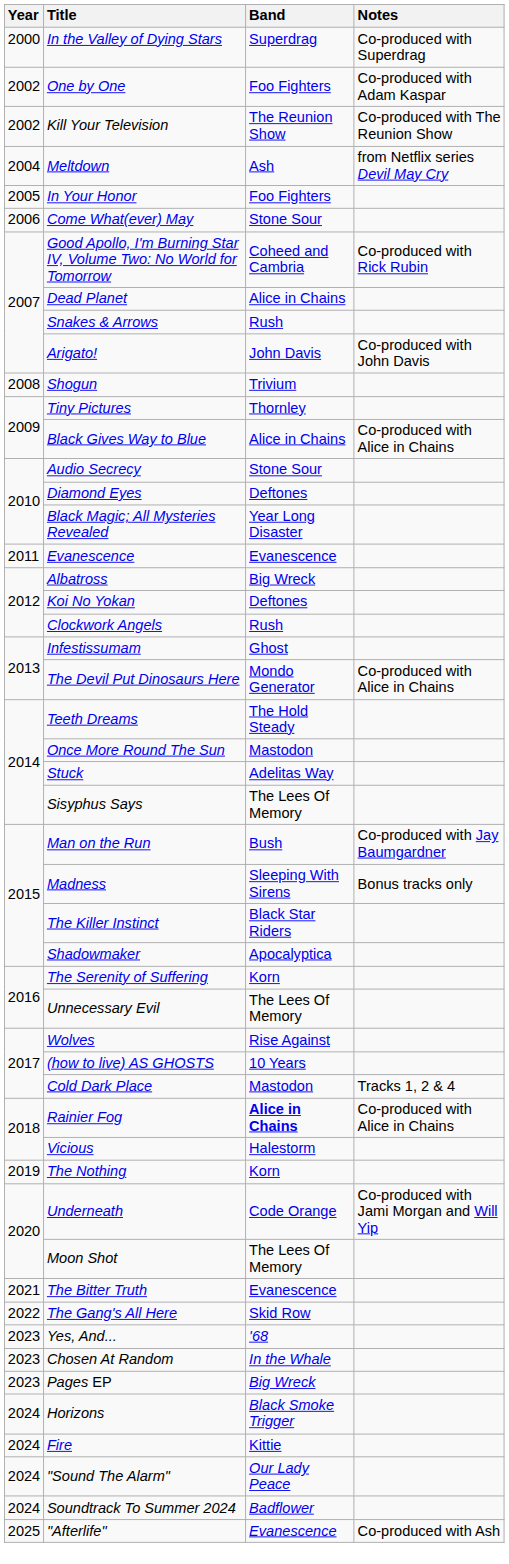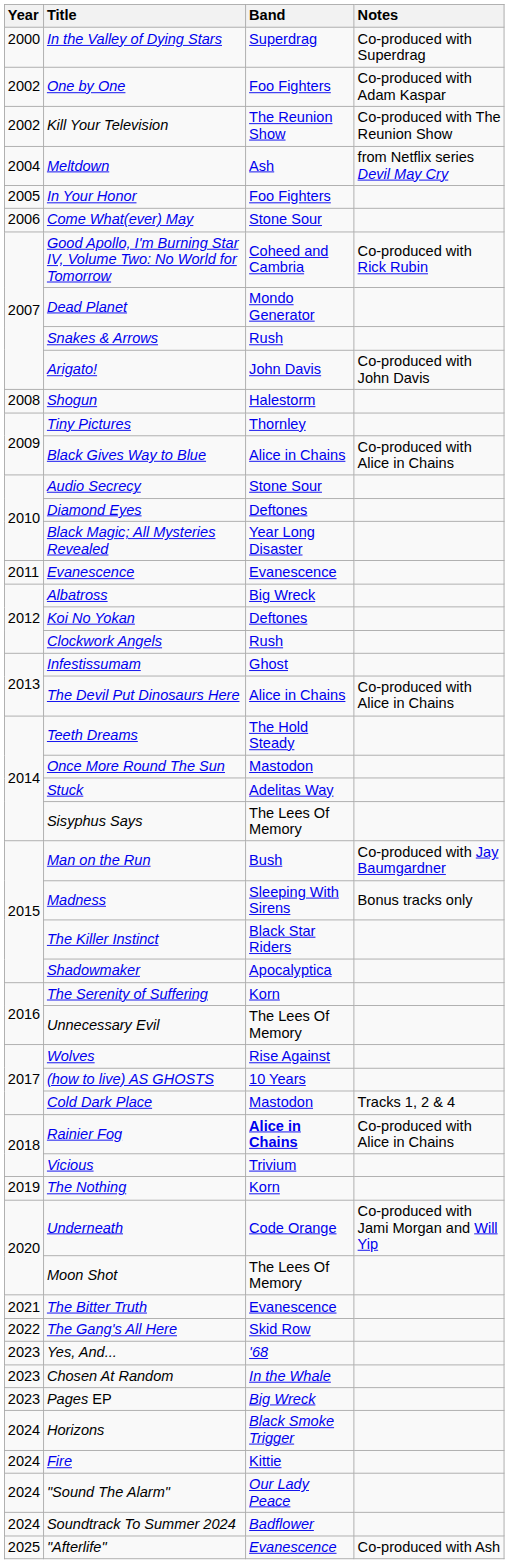 <table class="wikitable" style="width:550px;">
 <tr>
 <th style="text-align:left; vertical-align:top;">Year</th>
 <th style="text-align:left; vertical-align:top;">Title</th>
 <th style="text-align:left; vertical-align:top;">Band</th>
 <th style="text-align:left; vertical-align:top;">Notes</th>
 </tr>
 <tr style="text-align:left; vertical-align:top;">
 <td>2000</td>
 <td><em><a href='#'>In the Valley of Dying Stars</a></em></td>
 <td><a href='#'>Superdrag</a></td>
 <td>Co-produced with Superdrag</td>
 </tr>
 <tr>
 <td>2002</td>
 <td><em><a href='#'>One by One</a></em></td>
 <td><a href='#'>Foo Fighters</a></td>
 <td>Co-produced with Adam Kaspar</td>
 </tr>
 <tr>
 <td>2002</td>
 <td><em>Kill Your Television</em></td>
 <td><a href='#'>The Reunion Show</a></td>
 <td>Co-produced with The Reunion Show</td>
 </tr>
 <tr>
 <td>2004</td>
 <td><em><a href='#'>Meltdown</a></em></td>
 <td><a href='#'>Ash</a></td>
 <td>from Netflix series <em><a href='#'>Devil May Cry</a></em></td>
 </tr>
 <tr>
 <td>2005</td>
 <td><em><a href='#'>In Your Honor</a></em></td>
 <td><a href='#'>Foo Fighters</a></td>
 <td></td>
 </tr>
 <tr>
 <td>2006</td>
 <td><em><a href='#'>Come What(ever) May</a></em></td>
 <td><a href='#'>Stone Sour</a></td>
 <td></td>
 </tr>
 <tr>
 <td rowspan=4>2007</td>
 <td><em><a href='#'>Good Apollo, I'm Burning Star IV, Volume Two: No World for Tomorrow</a></em></td>
 <td><a href='#'>Coheed and Cambria</a></td>
 <td>Co-produced with <a href='#'>Rick Rubin</a></td>
 </tr>
 <tr>
 <td><em><a href='#'>Dead Planet</a></em></td>
-<td><a href='#'>Alice in Chains</a></td>
+<td><a href='#'>Mondo Generator</a></td>
 <td></td>
 </tr>
 <tr>
 <td><em><a href='#'>Snakes & Arrows</a></em></td>
 <td><a href='#'>Rush</a></td>
 <td></td>
 </tr>
 <tr>
 <td><em><a href='#'>Arigato!</a></em></td>
 <td><a href='#'>John Davis</a></td>
 <td>Co-produced with John Davis</td>
 </tr>
 <tr>
 <td>2008</td>
 <td><em><a href='#'>Shogun</a></em></td>
-<td><a href='#'>Trivium</a></td>
+<td><a href='#'>Halestorm</a></td>
 <td></td>
 </tr>
 <tr>
 <td rowspan=2>2009</td>
 <td><em><a href='#'>Tiny Pictures</a></em></td>
 <td><a href='#'>Thornley</a></td>
 <td></td>
 </tr>
 <tr>
 <td><em><a href='#'>Black Gives Way to Blue</a></em></td>
 <td><a href='#'>Alice in Chains</a></td>
 <td>Co-produced with Alice in Chains</td>
 </tr>
 <tr>
 <td rowspan=3>2010</td>
 <td><em><a href='#'>Audio Secrecy</a></em></td>
 <td><a href='#'>Stone Sour</a></td>
 <td></td>
 </tr>
 <tr>
 <td><em><a href='#'>Diamond Eyes</a></em></td>
 <td><a href='#'>Deftones</a></td>
 <td></td>
 </tr>
 <tr>
 <td><em><a href='#'>Black Magic; All Mysteries Revealed</a></em></td>
 <td><a href='#'>Year Long Disaster</a></td>
 <td></td>
 </tr>
 <tr>
 <td>2011</td>
 <td><em><a href='#'>Evanescence</a></em></td>
 <td><a href='#'>Evanescence</a></td>
 <td></td>
 </tr>
 <tr>
 <td rowspan=3>2012</td>
 <td><em><a href='#'>Albatross</a></em></td>
 <td><a href='#'>Big Wreck</a></td>
 <td></td>
 </tr>
 <tr>
 <td><em><a href='#'>Koi No Yokan</a></em></td>
 <td><a href='#'>Deftones</a></td>
 <td></td>
 </tr>
 <tr>
 <td><em><a href='#'>Clockwork Angels</a></em></td>
 <td><a href='#'>Rush</a></td>
 <td></td>
 </tr>
 <tr>
 <td rowspan=2>2013</td>
 <td><em><a href='#'>Infestissumam</a></em></td>
 <td><a href='#'>Ghost</a></td>
 <td></td>
 </tr>
 <tr>
 <td><em><a href='#'>The Devil Put Dinosaurs Here</a></em></td>
-<td><a href='#'>Mondo Generator</a></td>
+<td><a href='#'>Alice in Chains</a></td>
 <td>Co-produced with Alice in Chains</td>
 </tr>
 <tr>
 <td rowspan=4>2014</td>
 <td><em><a href='#'>Teeth Dreams</a></em></td>
 <td><a href='#'>The Hold Steady</a></td>
 <td></td>
 </tr>
 <tr>
 <td><em><a href='#'>Once More Round The Sun</a></em></td>
 <td><a href='#'>Mastodon</a></td>
 <td></td>
 </tr>
 <tr>
 <td><em><a href='#'>Stuck</a></em></td>
 <td><a href='#'>Adelitas Way</a></td>
 <td></td>
 </tr>
 <tr>
 <td><em>Sisyphus Says</em></td>
 <td>The Lees Of Memory</td>
 <td></td>
 </tr>
 <tr>
 <td rowspan=4>2015</td>
 <td><em><a href='#'>Man on the Run</a></em></td>
 <td><a href='#'>Bush</a></td>
 <td>Co-produced with <a href='#'>Jay Baumgardner</a></td>
 </tr>
 <tr>
 <td><em><a href='#'>Madness</a></em></td>
 <td><a href='#'>Sleeping With Sirens</a></td>
 <td>Bonus tracks only</td>
 </tr>
 <tr |>
 <td><em><a href='#'>The Killer Instinct</a></em></td>
 <td><a href='#'>Black Star Riders</a></td>
 <td></td>
 </tr>
 <tr>
 <td><em><a href='#'>Shadowmaker</a></em></td>
 <td><a href='#'>Apocalyptica</a></td>
 <td></td>
 </tr>
 <tr>
 <td rowspan=2>2016</td>
 <td><em><a href='#'>The Serenity of Suffering</a></em></td>
 <td><a href='#'>Korn</a></td>
 <td></td>
 </tr>
 <tr>
 <td><em>Unnecessary Evil</em></td>
 <td>The Lees Of Memory</td>
 <td></td>
 </tr>
 <tr>
 <td rowspan=3>2017</td>
 <td><em><a href='#'>Wolves</a></em></td>
 <td><a href='#'>Rise Against</a></td>
 <td></td>
 </tr>
 <tr>
 <td><em><a href='#'>(how to live) AS GHOSTS</a></em></td>
 <td><a href='#'>10 Years</a></td>
 <td></td>
 </tr>
 <tr>
 <td><em><a href='#'>Cold Dark Place</a></em></td>
 <td><a href='#'>Mastodon</a></td>
 <td>Tracks 1, 2 & 4</td>
 </tr>
 <tr>
 <td rowspan=2>2018</td>
 <td><em><a href='#'>Rainier Fog</a></em></td>
 <td><strong><a href='#'>Alice in Chains</a></strong></td>
 <td>Co-produced with Alice in Chains</td>
 </tr>
 <tr>
 <td><em><a href='#'>Vicious</a></em></td>
-<td><a href='#'>Halestorm</a></td>
+<td><a href='#'>Trivium</a></td>
 <td></td>
 </tr>
 <tr>
 <td>2019</td>
 <td><em><a href='#'>The Nothing</a></em></td>
 <td><a href='#'>Korn</a></td>
 <td></td>
 </tr>
 <tr>
 <td rowspan=2>2020</td>
 <td><em><a href='#'>Underneath</a></em></td>
 <td><a href='#'>Code Orange</a></td>
 <td>Co-produced with Jami Morgan and <a href='#'>Will Yip</a></td>
 </tr>
 <tr>
 <td><em>Moon Shot</em></td>
 <td>The Lees Of Memory</td>
 <td></td>
 </tr>
 <tr>
 <td>2021</td>
 <td><em><a href='#'>The Bitter Truth</a></em></td>
 <td><a href='#'>Evanescence</a></td>
 <td></td>
 </tr>
 <tr>
 <td>2022</td>
 <td><em><a href='#'>The Gang's All Here</a></em></td>
 <td><a href='#'>Skid Row</a></td>
 <td></td>
 </tr>
 <tr>
 <td>2023</td>
 <td><em>Yes, And...</em></td>
 <td><em><a href='#'>'68</a></em> </td>
 <td></td>
 </tr>
 <tr>
 <td>2023</td>
 <td><em>Chosen At Random</em></td>
 <td><em><a href='#'>In the Whale</a></em></td>
 <td></td>
 </tr>
 <tr>
 <td>2023</td>
 <td><em>Pages</em> EP</td>
 <td><em><a href='#'>Big Wreck</a></em></td>
 <td></td>
 </tr>
 <tr>
 <td>2024</td>
 <td><em>Horizons</em></td>
 <td><em><a href='#'>Black Smoke Trigger</a></em></td>
 <td></td>
 </tr>
 <tr>
 <td>2024</td>
 <td><em><a href='#'>Fire</a></em></td>
 <td><a href='#'>Kittie</a></td>
 <td></td>
 </tr>
 <tr>
 <td>2024</td>
 <td><em>"Sound The Alarm"</em></td>
 <td><em><a href='#'>Our Lady Peace</a></em></td>
 <td></td>
 </tr>
 <tr>
 <td>2024</td>
 <td><em>Soundtrack To Summer 2024</em></td>
 <td><em><a href='#'>Badflower</a></em></td>
 <td></td>
 </tr>
 <tr>
 <td>2025</td>
 <td><em>"Afterlife"</em></td>
 <td><em><a href='#'>Evanescence</a></em></td>
 <td>Co-produced with Ash</td>
 </tr>
 </table>
